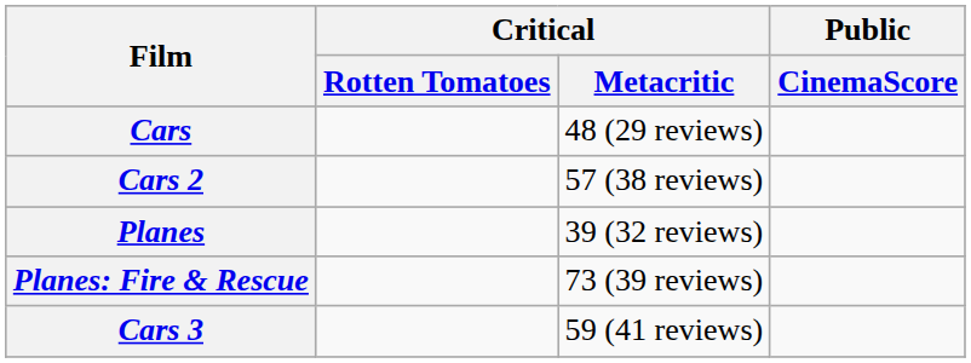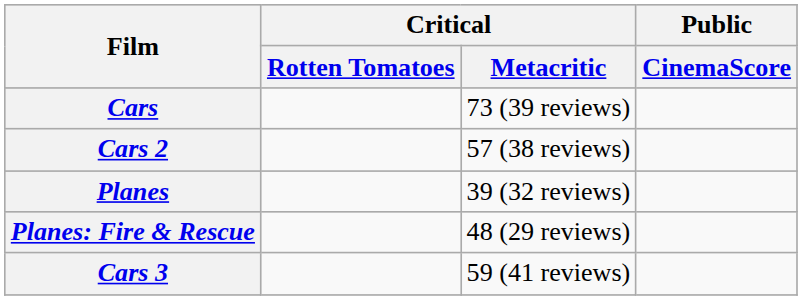 <table class="wikitable plainrowheaders sortable" style="text-align: center;">
 <tr>
 <th scope="col" rowspan="2">Film</th>
 <th scope="col" colspan="2">Critical</th>
 <th colspan="2" scope="col">Public</th>
 </tr>
 <tr>
 <th scope="col"><a href='#'>Rotten Tomatoes</a></th>
 <th scope="col"><a href='#'>Metacritic</a></th>
 <th scope="col"><a href='#'>CinemaScore</a></th>
 </tr>
 <tr>
 <th scope="row"><em><a href='#'>Cars</a></em></th>
 <td></td>
-<td>48 (29 reviews)</td>
+<td>73 (39 reviews)</td>
 <td></td>
 </tr>
 <tr>
 <th scope="row"><em><a href='#'>Cars 2</a></em></th>
 <td></td>
 <td>57 (38 reviews)</td>
 <td></td>
 </tr>
 <tr>
 <th scope="row"><em><a href='#'>Planes</a></em></th>
 <td></td>
 <td>39 (32 reviews)</td>
 <td></td>
 </tr>
 <tr>
 <th scope="row"><em><a href='#'>Planes: Fire & Rescue</a></em></th>
 <td></td>
-<td>73 (39 reviews)</td>
+<td>48 (29 reviews)</td>
 <td></td>
 </tr>
 <tr>
 <th scope="row"><em><a href='#'>Cars 3</a></em></th>
 <td></td>
 <td>59 (41 reviews)</td>
 <td></td>
 </tr>
 </table>
